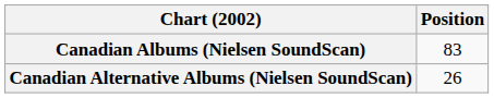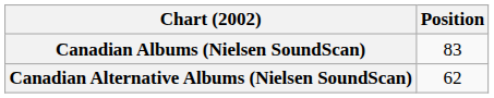 <table class="wikitable plainrowheaders" style="text-align:center">
 <tr>
 <th>Chart (2002)</th>
 <th>Position</th>
 </tr>
 <tr>
 <th scope="row">Canadian Albums (Nielsen SoundScan)</th>
 <td>83</td>
 </tr>
 <tr>
 <th scope="row">Canadian Alternative Albums (Nielsen SoundScan)</th>
-<td>26</td>
+<td>62</td>
 </tr>
 </table>
